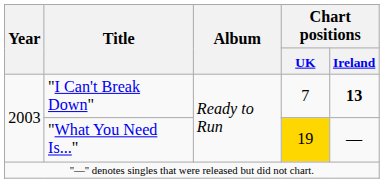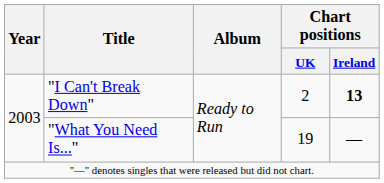 <table class="wikitable">
 <tr>
 <th style="width:25px;" rowspan="2">Year</th>
 <th style="width:140px;" rowspan="2">Title</th>
 <th style="width:80px;" rowspan="2">Album</th>
 <th colspan="2">Chart positions</th>
 </tr>
 <tr>
 <th style="width:40px;"><small><a href='#'>UK</a></small></th>
 <th style="width:40px;"><small><a href='#'>Ireland</a></small></th>
 </tr>
 <tr>
 <td rowspan="2">2003</td>
 <td align="left">"<a href='#'>I Can't Break Down</a>"</td>
 <td rowspan="2"><em>Ready to Run</em></td>
-<td style="text-align:center;">7</td>
+<td style="text-align:center;">2</td>
 <td style="text-align:center;"><strong>13</strong></td>
 </tr>
 <tr>
 <td align="left">"<a href='#'>What You Need Is...</a>"</td>
-<td style="background: gold; text-align:center;">19</td>
+<td style="text-align:center;">19</td>
 <td style="text-align:center;">—</td>
 </tr>
 <tr>
 <td colspan="11" style="text-align:center; font-size:8pt;">"—" denotes singles that were released but did not chart.</td>
 </tr>
 </table>
